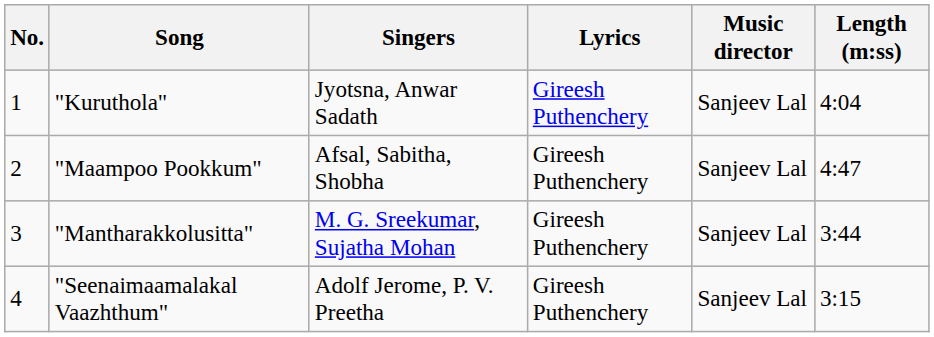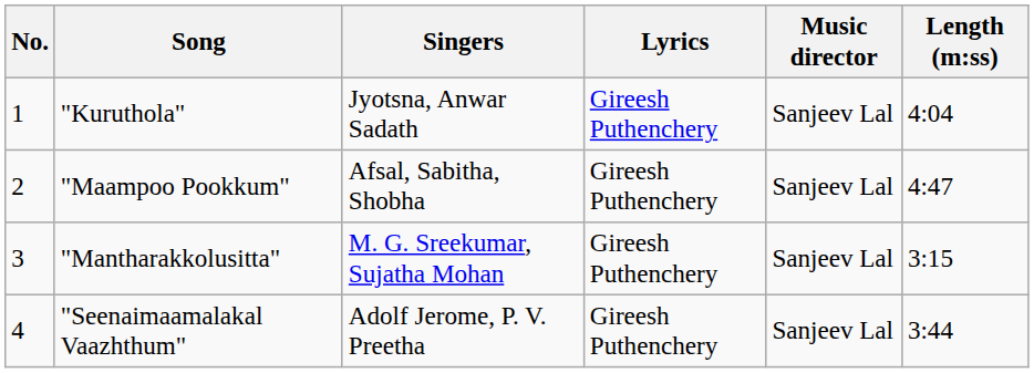 <table class="wikitable" style="font-size:95%;">
 <tr>
 <th>No.</th>
 <th>Song</th>
 <th>Singers</th>
 <th>Lyrics</th>
 <th>Music director</th>
 <th>Length (m:ss)</th>
 </tr>
 <tr>
 <td>1</td>
 <td>"Kuruthola"</td>
 <td>Jyotsna, Anwar Sadath</td>
 <td><a href='#'>Gireesh Puthenchery</a></td>
 <td>Sanjeev Lal</td>
 <td>4:04</td>
 </tr>
 <tr>
 <td>2</td>
 <td>"Maampoo Pookkum"</td>
 <td>Afsal, Sabitha, Shobha</td>
 <td>Gireesh Puthenchery</td>
 <td>Sanjeev Lal</td>
 <td>4:47</td>
 </tr>
 <tr>
 <td>3</td>
 <td>"Mantharakkolusitta"</td>
 <td><a href='#'>M. G. Sreekumar</a>, <a href='#'>Sujatha Mohan</a></td>
 <td>Gireesh Puthenchery</td>
 <td>Sanjeev Lal</td>
-<td>3:44</td>
+<td>3:15</td>
 </tr>
 <tr>
 <td>4</td>
 <td>"Seenaimaamalakal Vaazhthum"</td>
 <td>Adolf Jerome, P. V. Preetha</td>
 <td>Gireesh Puthenchery</td>
 <td>Sanjeev Lal</td>
-<td>3:15</td>
+<td>3:44</td>
 </tr>
 </table>
